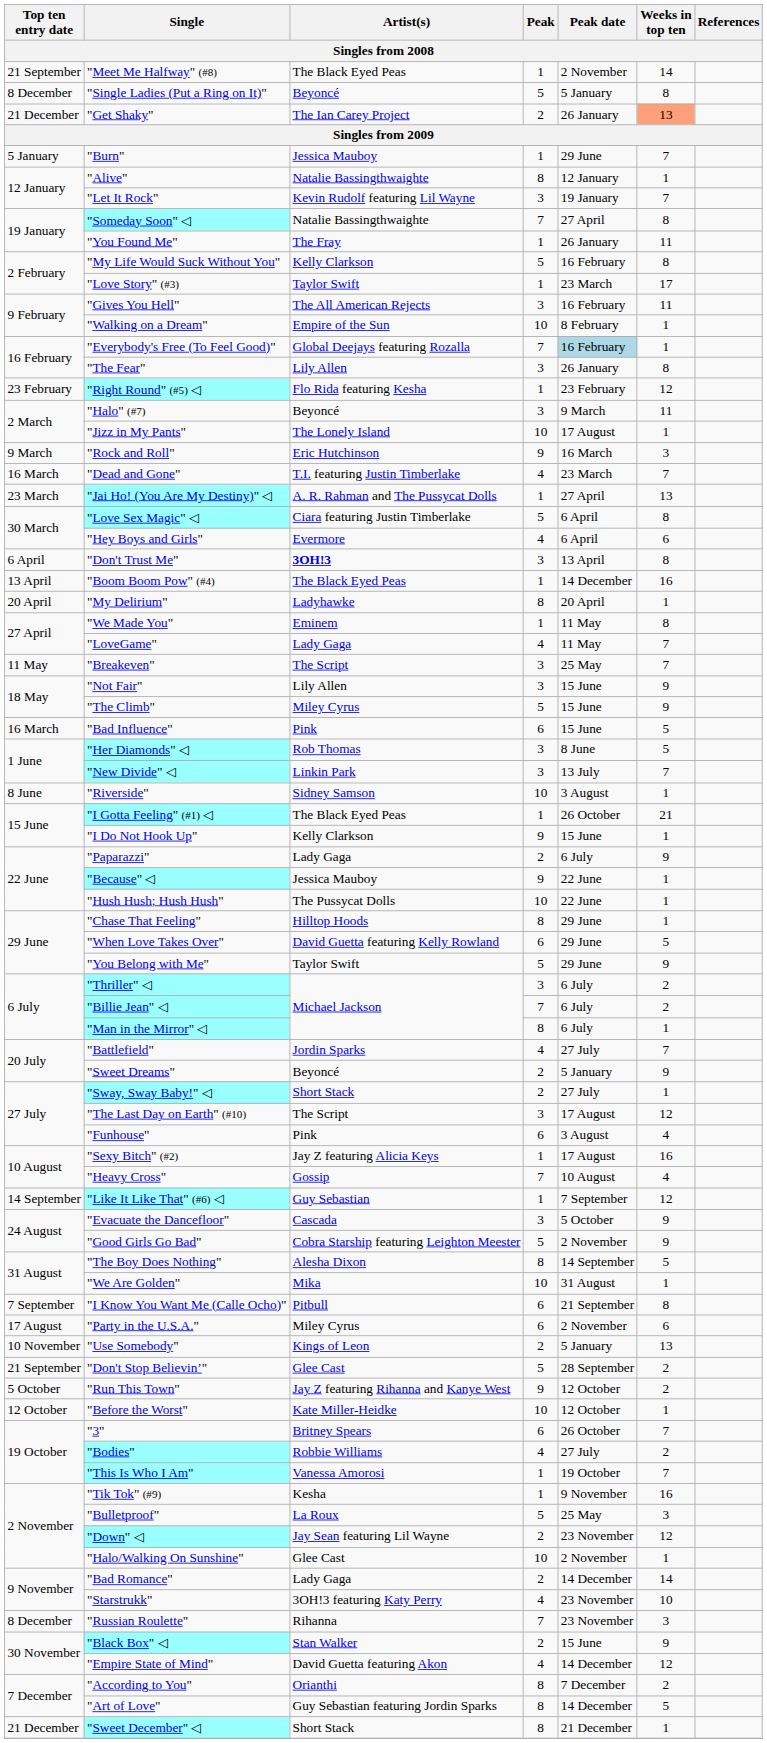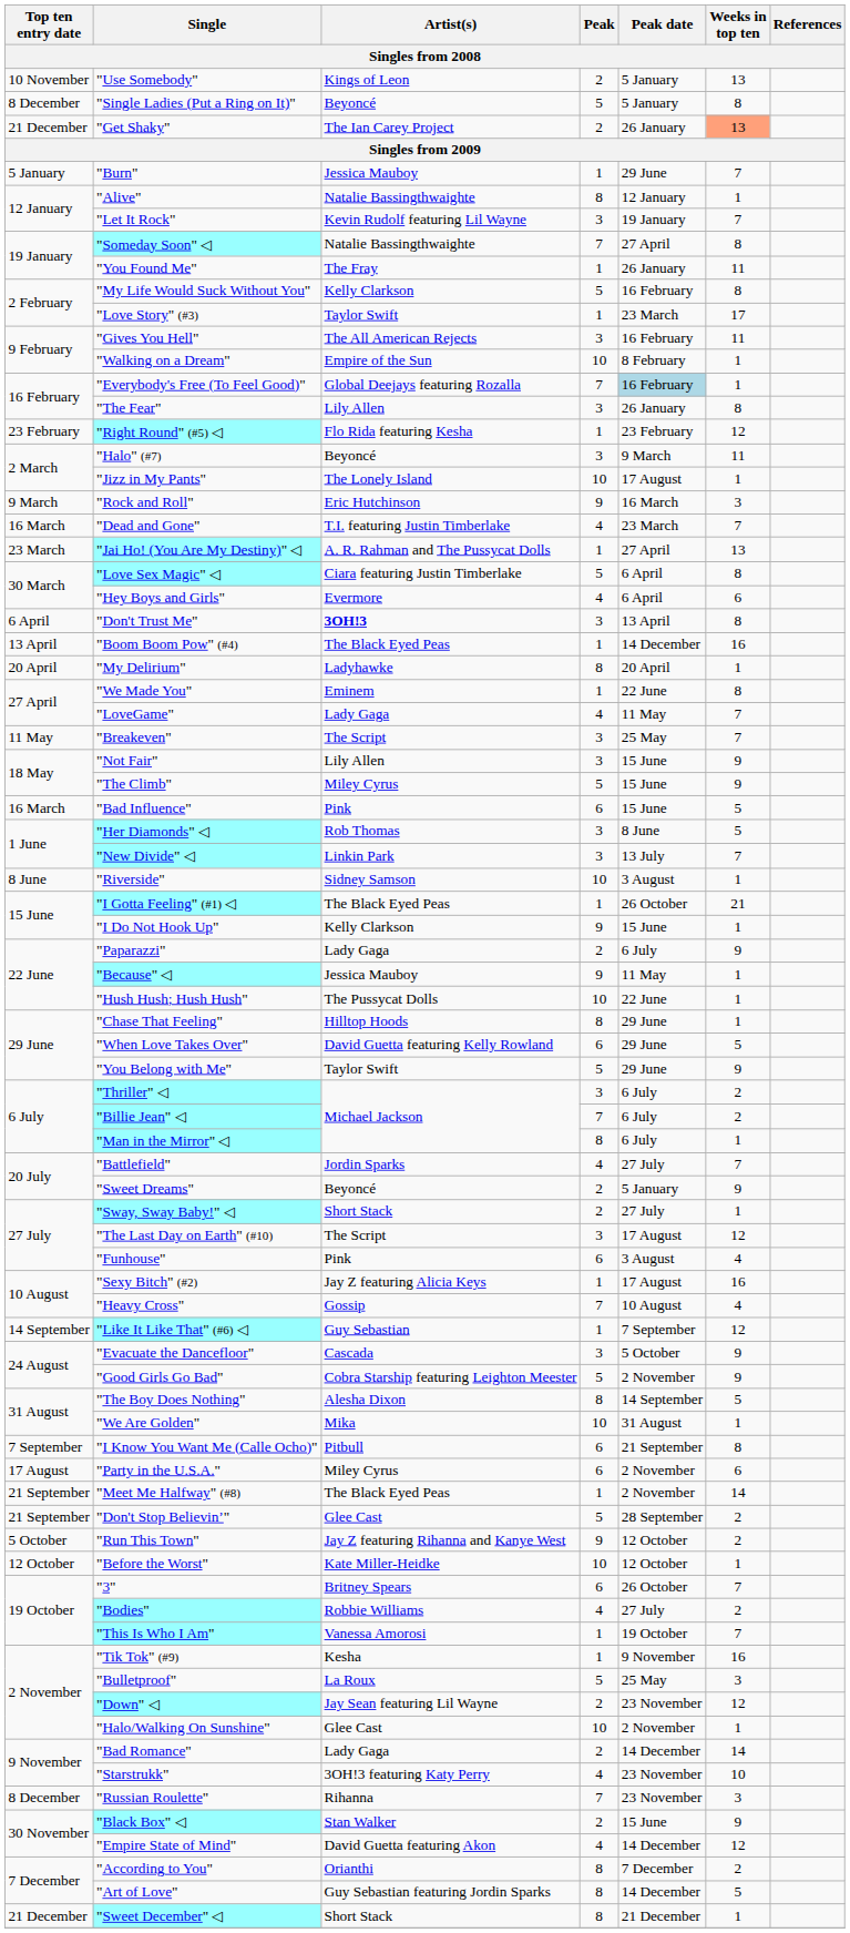 <table class="wikitable sortable">
 <tr>
 <th>Top ten<br>entry date</th>
 <th>Single</th>
 <th>Artist(s)</th>
 <th data-sort-type="number">Peak</th>
 <th>Peak date</th>
 <th data-sort-type="number">Weeks in<br>top ten</th>
 <th>References</th>
 </tr>
 <tr>
 <th colspan=7>Singles from 2008</th>
 </tr>
 <tr>
-<td>21 September</td>
-<td>"<a href='#'>Meet Me Halfway</a>" <small>(#8)</small></td>
-<td>The Black Eyed Peas</td>
-<td style="text-align:center;">1</td>
-<td>2 November</td>
-<td style="text-align:center;">14</td>
+<td>10 November</td>
+<td>"<a href='#'>Use Somebody</a>"</td>
+<td><a href='#'>Kings of Leon</a></td>
+<td style="text-align:center;">2</td>
+<td>5 January</td>
+<td style="text-align:center;">13</td>
 <td style="text-align:center;"></td>
 </tr>
 <tr>
 <td>8 December</td>
 <td>"<a href='#'>Single Ladies (Put a Ring on It)</a>"</td>
 <td><a href='#'>Beyoncé</a></td>
 <td style="text-align:center;">5</td>
 <td>5 January</td>
 <td style="text-align:center;">8</td>
 <td style="text-align:center;"></td>
 </tr>
 <tr>
 <td>21 December</td>
 <td>"<a href='#'>Get Shaky</a>"</td>
 <td><a href='#'>The Ian Carey Project</a></td>
 <td style="text-align:center;">2</td>
 <td>26 January</td>
 <td style="background: lightsalmon; text-align:center;">13</td>
 <td style="text-align:center;"></td>
 </tr>
 <tr>
 <th colspan=7>Singles from 2009</th>
 </tr>
 <tr>
 <td>5 January</td>
 <td>"<a href='#'>Burn</a>"</td>
 <td><a href='#'>Jessica Mauboy</a></td>
 <td style="text-align:center;">1</td>
 <td>29 June</td>
 <td style="text-align:center;">7</td>
 <td style="text-align:center;"></td>
 </tr>
 <tr>
 <td rowspan=2>12 January</td>
 <td>"<a href='#'>Alive</a>"</td>
 <td><a href='#'>Natalie Bassingthwaighte</a></td>
 <td style="text-align:center;">8</td>
 <td>12 January</td>
 <td style="text-align:center;">1</td>
 <td style="text-align:center;"></td>
 </tr>
 <tr>
 <td>"<a href='#'>Let It Rock</a>"</td>
 <td><a href='#'>Kevin Rudolf</a> featuring <a href='#'>Lil Wayne</a></td>
 <td style="text-align:center;">3</td>
 <td>19 January</td>
 <td style="text-align:center;">7</td>
 <td style="text-align:center;"></td>
 </tr>
 <tr>
 <td rowspan=2>19 January</td>
 <td style="background:#9ff;">"<a href='#'>Someday Soon</a>" ◁</td>
 <td>Natalie Bassingthwaighte</td>
 <td style="text-align:center;">7</td>
 <td>27 April</td>
 <td style="text-align:center;">8</td>
 <td style="text-align:center;"></td>
 </tr>
 <tr>
 <td>"<a href='#'>You Found Me</a>"</td>
 <td><a href='#'>The Fray</a></td>
 <td style="text-align:center;">1</td>
 <td>26 January</td>
 <td style="text-align:center;">11</td>
 <td style="text-align:center;"></td>
 </tr>
 <tr>
 <td rowspan=2>2 February</td>
 <td>"<a href='#'>My Life Would Suck Without You</a>"</td>
 <td><a href='#'>Kelly Clarkson</a></td>
 <td style="text-align:center;">5</td>
 <td>16 February</td>
 <td style="text-align:center;">8</td>
 <td style="text-align:center;"></td>
 </tr>
 <tr>
 <td>"<a href='#'>Love Story</a>" <small>(#3)</small></td>
 <td><a href='#'>Taylor Swift</a></td>
 <td style="text-align:center;">1</td>
 <td>23 March</td>
 <td style="text-align:center;">17</td>
 <td style="text-align:center;"></td>
 </tr>
 <tr>
 <td rowspan=2>9 February</td>
 <td>"<a href='#'>Gives You Hell</a>"</td>
 <td><a href='#'>The All American Rejects</a></td>
 <td style="text-align:center;">3</td>
 <td>16 February</td>
 <td style="text-align:center;">11</td>
 <td style="text-align:center;"></td>
 </tr>
 <tr>
 <td>"<a href='#'>Walking on a Dream</a>"</td>
 <td><a href='#'>Empire of the Sun</a></td>
 <td style="text-align:center;">10</td>
 <td>8 February</td>
 <td style="text-align:center;">1</td>
 <td style="text-align:center;"></td>
 </tr>
 <tr>
 <td rowspan=2>16 February</td>
 <td>"<a href='#'>Everybody's Free (To Feel Good)</a>"</td>
 <td><a href='#'>Global Deejays</a> featuring <a href='#'>Rozalla</a></td>
 <td style="text-align:center;">7</td>
 <td style="background: lightblue;">16 February</td>
 <td style="text-align:center;">1</td>
 <td style="text-align:center;"></td>
 </tr>
 <tr>
 <td>"<a href='#'>The Fear</a>"</td>
 <td><a href='#'>Lily Allen</a></td>
 <td style="text-align:center;">3</td>
 <td>26 January</td>
 <td style="text-align:center;">8</td>
 <td style="text-align:center;"></td>
 </tr>
 <tr>
 <td>23 February</td>
 <td style="background:#9ff;">"<a href='#'>Right Round</a>" <small>(#5)</small> ◁</td>
 <td><a href='#'>Flo Rida</a> featuring <a href='#'>Kesha</a></td>
 <td style="text-align:center;">1</td>
 <td>23 February</td>
 <td style="text-align:center;">12</td>
 <td style="text-align:center;"></td>
 </tr>
 <tr>
 <td rowspan=2>2 March</td>
 <td>"<a href='#'>Halo</a>" <small>(#7)</small></td>
 <td>Beyoncé</td>
 <td style="text-align:center;">3</td>
 <td>9 March</td>
 <td style="text-align:center;">11</td>
 <td style="text-align:center;"></td>
 </tr>
 <tr>
 <td>"<a href='#'>Jizz in My Pants</a>"</td>
 <td><a href='#'>The Lonely Island</a></td>
 <td style="text-align:center;">10</td>
 <td>17 August</td>
 <td style="text-align:center;">1</td>
 <td style="text-align:center;"></td>
 </tr>
 <tr>
 <td>9 March</td>
 <td>"<a href='#'>Rock and Roll</a>"</td>
 <td><a href='#'>Eric Hutchinson</a></td>
 <td style="text-align:center;">9</td>
 <td>16 March</td>
 <td style="text-align:center;">3</td>
 <td style="text-align:center;"></td>
 </tr>
 <tr>
 <td>16 March</td>
 <td>"<a href='#'>Dead and Gone</a>"</td>
 <td><a href='#'>T.I.</a> featuring <a href='#'>Justin Timberlake</a></td>
 <td style="text-align:center;">4</td>
 <td>23 March</td>
 <td style="text-align:center;">7</td>
 <td style="text-align:center;"></td>
 </tr>
 <tr>
 <td>23 March</td>
 <td style="background:#9ff;">"<a href='#'>Jai Ho! (You Are My Destiny)</a>" ◁</td>
 <td><a href='#'>A. R. Rahman</a> and <a href='#'>The Pussycat Dolls</a></td>
 <td style="text-align:center;">1</td>
 <td>27 April</td>
 <td style="text-align:center;">13</td>
 <td style="text-align:center;"></td>
 </tr>
 <tr>
 <td rowspan=2>30 March</td>
 <td style="background:#9ff;">"<a href='#'>Love Sex Magic</a>" ◁</td>
 <td><a href='#'>Ciara</a> featuring Justin Timberlake</td>
 <td style="text-align:center;">5</td>
 <td>6 April</td>
 <td style="text-align:center;">8</td>
 <td style="text-align:center;"></td>
 </tr>
 <tr>
 <td>"<a href='#'>Hey Boys and Girls</a>"</td>
 <td><a href='#'>Evermore</a></td>
 <td style="text-align:center;">4</td>
 <td>6 April</td>
 <td style="text-align:center;">6</td>
 <td style="text-align:center;"></td>
 </tr>
 <tr>
 <td>6 April</td>
 <td>"<a href='#'>Don't Trust Me</a>"</td>
 <td><strong><a href='#'>3OH!3</a></strong></td>
 <td style="text-align:center;">3</td>
 <td>13 April</td>
 <td style="text-align:center;">8</td>
 <td style="text-align:center;"></td>
 </tr>
 <tr>
 <td>13 April</td>
 <td>"<a href='#'>Boom Boom Pow</a>" <small>(#4)</small></td>
 <td><a href='#'>The Black Eyed Peas</a></td>
 <td style="text-align:center;">1</td>
 <td>14 December</td>
 <td style="text-align:center;">16</td>
 <td style="text-align:center;"></td>
 </tr>
 <tr>
 <td>20 April</td>
 <td>"<a href='#'>My Delirium</a>"</td>
 <td><a href='#'>Ladyhawke</a></td>
 <td style="text-align:center;">8</td>
 <td>20 April</td>
 <td style="text-align:center;">1</td>
 <td style="text-align:center;"></td>
 </tr>
 <tr>
 <td rowspan=2>27 April</td>
 <td>"<a href='#'>We Made You</a>"</td>
 <td><a href='#'>Eminem</a></td>
 <td style="text-align:center;">1</td>
-<td>11 May</td>
+<td>22 June</td>
 <td style="text-align:center;">8</td>
 <td style="text-align:center;"></td>
 </tr>
 <tr>
 <td>"<a href='#'>LoveGame</a>"</td>
 <td><a href='#'>Lady Gaga</a></td>
 <td style="text-align:center;">4</td>
 <td>11 May</td>
 <td style="text-align:center;">7</td>
 <td style="text-align:center;"></td>
 </tr>
 <tr>
 <td>11 May</td>
 <td>"<a href='#'>Breakeven</a>"</td>
 <td><a href='#'>The Script</a></td>
 <td style="text-align:center;">3</td>
 <td>25 May</td>
 <td style="text-align:center;">7</td>
 <td style="text-align:center;"></td>
 </tr>
 <tr>
 <td rowspan=2>18 May</td>
 <td>"<a href='#'>Not Fair</a>"</td>
 <td>Lily Allen</td>
 <td style="text-align:center;">3</td>
 <td>15 June</td>
 <td style="text-align:center;">9</td>
 <td style="text-align:center;"></td>
 </tr>
 <tr>
 <td>"<a href='#'>The Climb</a>"</td>
 <td><a href='#'>Miley Cyrus</a></td>
 <td style="text-align:center;">5</td>
 <td>15 June</td>
 <td style="text-align:center;">9</td>
 <td style="text-align:center;"></td>
 </tr>
 <tr>
 <td>16 March</td>
 <td>"<a href='#'>Bad Influence</a>"</td>
 <td><a href='#'>Pink</a></td>
 <td style="text-align:center;">6</td>
 <td>15 June</td>
 <td style="text-align:center;">5</td>
 <td style="text-align:center;"></td>
 </tr>
 <tr>
 <td rowspan=2>1 June</td>
 <td style="background:#9ff;">"<a href='#'>Her Diamonds</a>" ◁</td>
 <td><a href='#'>Rob Thomas</a></td>
 <td style="text-align:center;">3</td>
 <td>8 June</td>
 <td style="text-align:center;">5</td>
 <td style="text-align:center;"></td>
 </tr>
 <tr>
 <td style="background:#9ff;">"<a href='#'>New Divide</a>" ◁</td>
 <td><a href='#'>Linkin Park</a></td>
 <td style="text-align:center;">3</td>
 <td>13 July</td>
 <td style="text-align:center;">7</td>
 <td style="text-align:center;"></td>
 </tr>
 <tr>
 <td>8 June</td>
 <td>"<a href='#'>Riverside</a>"</td>
 <td><a href='#'>Sidney Samson</a></td>
 <td style="text-align:center;">10</td>
 <td>3 August</td>
 <td style="text-align:center;">1</td>
 <td style="text-align:center;"></td>
 </tr>
 <tr>
 <td rowspan=2>15 June</td>
 <td style="background:#9ff;">"<a href='#'>I Gotta Feeling</a>" <small>(#1)</small> ◁</td>
 <td>The Black Eyed Peas</td>
 <td style="text-align:center;">1</td>
 <td>26 October</td>
 <td style="text-align:center;">21</td>
 <td style="text-align:center;"></td>
 </tr>
 <tr>
 <td>"<a href='#'>I Do Not Hook Up</a>"</td>
 <td>Kelly Clarkson</td>
 <td style="text-align:center;">9</td>
 <td>15 June</td>
 <td style="text-align:center;">1</td>
 <td style="text-align:center;"></td>
 </tr>
 <tr>
 <td rowspan=3>22 June</td>
 <td>"<a href='#'>Paparazzi</a>"</td>
 <td>Lady Gaga</td>
 <td style="text-align:center;">2</td>
 <td>6 July</td>
 <td style="text-align:center;">9</td>
 <td style="text-align:center;"></td>
 </tr>
 <tr>
 <td style="background:#9ff;">"<a href='#'>Because</a>" ◁</td>
 <td>Jessica Mauboy</td>
 <td style="text-align:center;">9</td>
-<td>22 June</td>
+<td>11 May</td>
 <td style="text-align:center;">1</td>
 <td style="text-align:center;"></td>
 </tr>
 <tr>
 <td>"<a href='#'>Hush Hush; Hush Hush</a>"</td>
 <td>The Pussycat Dolls</td>
 <td style="text-align:center;">10</td>
 <td>22 June</td>
 <td style="text-align:center;">1</td>
 <td style="text-align:center;"></td>
 </tr>
 <tr>
 <td rowspan=3>29 June</td>
 <td>"<a href='#'>Chase That Feeling</a>"</td>
 <td><a href='#'>Hilltop Hoods</a></td>
 <td style="text-align:center;">8</td>
 <td>29 June</td>
 <td style="text-align:center;">1</td>
 <td style="text-align:center;"></td>
 </tr>
 <tr>
 <td>"<a href='#'>When Love Takes Over</a>"</td>
 <td><a href='#'>David Guetta</a> featuring <a href='#'>Kelly Rowland</a></td>
 <td style="text-align:center;">6</td>
 <td>29 June</td>
 <td style="text-align:center;">5</td>
 <td style="text-align:center;"></td>
 </tr>
 <tr>
 <td>"<a href='#'>You Belong with Me</a>"</td>
 <td>Taylor Swift</td>
 <td style="text-align:center;">5</td>
 <td>29 June</td>
 <td style="text-align:center;">9</td>
 <td style="text-align:center;"></td>
 </tr>
 <tr>
 <td rowspan=3>6 July</td>
 <td style="background:#9ff;">"<a href='#'>Thriller</a>" ◁</td>
 <td rowspan=3><a href='#'>Michael Jackson</a></td>
 <td style="text-align:center;">3</td>
 <td>6 July</td>
 <td style="text-align:center;">2</td>
 <td style="text-align:center;"></td>
 </tr>
 <tr>
 <td style="background:#9ff;">"<a href='#'>Billie Jean</a>" ◁</td>
 <td style="text-align:center;">7</td>
 <td>6 July</td>
 <td style="text-align:center;">2</td>
 <td style="text-align:center;"></td>
 </tr>
 <tr>
 <td style="background:#9ff;">"<a href='#'>Man in the Mirror</a>" ◁</td>
 <td style="text-align:center;">8</td>
 <td>6 July</td>
 <td style="text-align:center;">1</td>
 <td style="text-align:center;"></td>
 </tr>
 <tr>
 <td rowspan=2>20 July</td>
 <td>"<a href='#'>Battlefield</a>"</td>
 <td><a href='#'>Jordin Sparks</a></td>
 <td style="text-align:center;">4</td>
 <td>27 July</td>
 <td style="text-align:center;">7</td>
 <td style="text-align:center;"></td>
 </tr>
 <tr>
 <td>"<a href='#'>Sweet Dreams</a>"</td>
 <td>Beyoncé</td>
 <td style="text-align:center;">2</td>
 <td>5 January</td>
 <td style="text-align:center;">9</td>
 <td style="text-align:center;"></td>
 </tr>
 <tr>
 <td rowspan=3>27 July</td>
 <td style="background:#9ff;">"<a href='#'>Sway, Sway Baby!</a>" ◁</td>
 <td><a href='#'>Short Stack</a></td>
 <td style="text-align:center;">2</td>
 <td>27 July</td>
 <td style="text-align:center;">1</td>
 <td style="text-align:center;"></td>
 </tr>
 <tr>
 <td>"<a href='#'>The Last Day on Earth</a>" <small>(#10)</small></td>
 <td>The Script</td>
 <td style="text-align:center;">3</td>
 <td>17 August</td>
 <td style="text-align:center;">12</td>
 <td style="text-align:center;"></td>
 </tr>
 <tr>
 <td>"<a href='#'>Funhouse</a>"</td>
 <td>Pink</td>
 <td style="text-align:center;">6</td>
 <td>3 August</td>
 <td style="text-align:center;">4</td>
 <td style="text-align:center;"></td>
 </tr>
 <tr>
 <td rowspan=2>10 August</td>
 <td>"<a href='#'>Sexy Bitch</a>" <small>(#2)</small></td>
 <td>Jay Z featuring <a href='#'>Alicia Keys</a></td>
 <td style="text-align:center;">1</td>
 <td>17 August</td>
 <td style="text-align:center;">16</td>
 <td style="text-align:center;"></td>
 </tr>
 <tr>
 <td>"<a href='#'>Heavy Cross</a>"</td>
 <td><a href='#'>Gossip</a></td>
 <td style="text-align:center;">7</td>
 <td>10 August</td>
 <td style="text-align:center;">4</td>
 <td style="text-align:center;"></td>
 </tr>
 <tr>
 <td>14 September</td>
 <td style="background:#9ff;">"<a href='#'>Like It Like That</a>" <small>(#6)</small> ◁</td>
 <td><a href='#'>Guy Sebastian</a></td>
 <td style="text-align:center;">1</td>
 <td>7 September</td>
 <td style="text-align:center;">12</td>
 <td style="text-align:center;"></td>
 </tr>
 <tr>
 <td rowspan=2>24 August</td>
 <td>"<a href='#'>Evacuate the Dancefloor</a>"</td>
 <td><a href='#'>Cascada</a></td>
 <td style="text-align:center;">3</td>
 <td>5 October</td>
 <td style="text-align:center;">9</td>
 <td style="text-align:center;"></td>
 </tr>
 <tr>
 <td>"<a href='#'>Good Girls Go Bad</a>"</td>
 <td><a href='#'>Cobra Starship</a> featuring <a href='#'>Leighton Meester</a></td>
 <td style="text-align:center;">5</td>
 <td>2 November</td>
 <td style="text-align:center;">9</td>
 <td style="text-align:center;"></td>
 </tr>
 <tr>
 <td rowspan=2>31 August</td>
 <td>"<a href='#'>The Boy Does Nothing</a>"</td>
 <td><a href='#'>Alesha Dixon</a></td>
 <td style="text-align:center;">8</td>
 <td>14 September</td>
 <td style="text-align:center;">5</td>
 <td style="text-align:center;"></td>
 </tr>
 <tr>
 <td>"<a href='#'>We Are Golden</a>"</td>
 <td><a href='#'>Mika</a></td>
 <td style="text-align:center;">10</td>
 <td>31 August</td>
 <td style="text-align:center;">1</td>
 <td style="text-align:center;"></td>
 </tr>
 <tr>
 <td>7 September</td>
 <td>"<a href='#'>I Know You Want Me (Calle Ocho)</a>"</td>
 <td><a href='#'>Pitbull</a></td>
 <td style="text-align:center;">6</td>
 <td>21 September</td>
 <td style="text-align:center;">8</td>
 <td style="text-align:center;"></td>
 </tr>
 <tr>
 <td>17 August</td>
 <td>"<a href='#'>Party in the U.S.A.</a>"</td>
 <td>Miley Cyrus</td>
 <td style="text-align:center;">6</td>
 <td>2 November</td>
 <td style="text-align:center;">6</td>
 <td style="text-align:center;"></td>
 </tr>
 <tr>
-<td>10 November</td>
-<td>"<a href='#'>Use Somebody</a>"</td>
-<td><a href='#'>Kings of Leon</a></td>
-<td style="text-align:center;">2</td>
-<td>5 January</td>
-<td style="text-align:center;">13</td>
+<td>21 September</td>
+<td>"<a href='#'>Meet Me Halfway</a>" <small>(#8)</small></td>
+<td>The Black Eyed Peas</td>
+<td style="text-align:center;">1</td>
+<td>2 November</td>
+<td style="text-align:center;">14</td>
 <td style="text-align:center;"></td>
 </tr>
 <tr>
 <td>21 September</td>
 <td>"<a href='#'>Don't Stop Believin’</a>"</td>
 <td><a href='#'>Glee Cast</a></td>
 <td style="text-align:center;">5</td>
 <td>28 September</td>
 <td style="text-align:center;">2</td>
 <td style="text-align:center;"></td>
 </tr>
 <tr>
 <td>5 October</td>
 <td>"<a href='#'>Run This Town</a>"</td>
 <td><a href='#'>Jay Z</a> featuring <a href='#'>Rihanna</a> and <a href='#'>Kanye West</a></td>
 <td style="text-align:center;">9</td>
 <td>12 October</td>
 <td style="text-align:center;">2</td>
 <td style="text-align:center;"></td>
 </tr>
 <tr>
 <td>12 October</td>
 <td>"<a href='#'>Before the Worst</a>"</td>
 <td><a href='#'>Kate Miller-Heidke</a></td>
 <td style="text-align:center;">10</td>
 <td>12 October</td>
 <td style="text-align:center;">1</td>
 <td style="text-align:center;"></td>
 </tr>
 <tr>
 <td rowspan=3>19 October</td>
 <td>"<a href='#'>3</a>"</td>
 <td><a href='#'>Britney Spears</a></td>
 <td style="text-align:center;">6</td>
 <td>26 October</td>
 <td style="text-align:center;">7</td>
 <td style="text-align:center;"></td>
 </tr>
 <tr>
 <td style="background:#9ff;">"<a href='#'>Bodies</a>"</td>
 <td><a href='#'>Robbie Williams</a></td>
 <td style="text-align:center;">4</td>
 <td>27 July</td>
 <td style="text-align:center;">2</td>
 <td style="text-align:center;"></td>
 </tr>
 <tr>
 <td style="background:#9ff;">"<a href='#'>This Is Who I Am</a>"</td>
 <td><a href='#'>Vanessa Amorosi</a></td>
 <td style="text-align:center;">1</td>
 <td>19 October</td>
 <td style="text-align:center;">7</td>
 <td style="text-align:center;"></td>
 </tr>
 <tr>
 <td rowspan=4>2 November</td>
 <td>"<a href='#'>Tik Tok</a>" <small>(#9)</small></td>
 <td>Kesha</td>
 <td style="text-align:center;">1</td>
 <td>9 November</td>
 <td style="text-align:center;">16</td>
 <td style="text-align:center;"></td>
 </tr>
 <tr>
 <td>"<a href='#'>Bulletproof</a>"</td>
 <td><a href='#'>La Roux</a></td>
 <td style="text-align:center;">5</td>
 <td>25 May</td>
 <td style="text-align:center;">3</td>
 <td style="text-align:center;"></td>
 </tr>
 <tr>
 <td style="background:#9ff;">"<a href='#'>Down</a>" ◁</td>
 <td><a href='#'>Jay Sean</a> featuring Lil Wayne</td>
 <td style="text-align:center;">2</td>
 <td>23 November</td>
 <td style="text-align:center;">12</td>
 <td style="text-align:center;"></td>
 </tr>
 <tr>
 <td>"<a href='#'>Halo/Walking On Sunshine</a>"</td>
 <td>Glee Cast</td>
 <td style="text-align:center;">10</td>
 <td>2 November</td>
 <td style="text-align:center;">1</td>
 <td style="text-align:center;"></td>
 </tr>
 <tr>
 <td rowspan=2>9 November</td>
 <td>"<a href='#'>Bad Romance</a>"</td>
 <td>Lady Gaga</td>
 <td style="text-align:center;">2</td>
 <td>14 December</td>
 <td style="text-align:center;">14</td>
 <td style="text-align:center;"></td>
 </tr>
 <tr>
 <td>"<a href='#'>Starstrukk</a>"</td>
 <td>3OH!3 featuring <a href='#'>Katy Perry</a></td>
 <td style="text-align:center;">4</td>
 <td>23 November</td>
 <td style="text-align:center;">10</td>
 <td style="text-align:center;"></td>
 </tr>
 <tr>
 <td>8 December</td>
 <td>"<a href='#'>Russian Roulette</a>"</td>
 <td>Rihanna</td>
 <td style="text-align:center;">7</td>
 <td>23 November</td>
 <td style="text-align:center;">3</td>
 <td style="text-align:center;"></td>
 </tr>
 <tr>
 <td rowspan=2>30 November</td>
 <td style="background:#9ff;">"<a href='#'>Black Box</a>" ◁</td>
 <td><a href='#'>Stan Walker</a></td>
 <td style="text-align:center;">2</td>
 <td>15 June</td>
 <td style="text-align:center;">9</td>
 <td style="text-align:center;"></td>
 </tr>
 <tr>
 <td>"<a href='#'>Empire State of Mind</a>"</td>
 <td>David Guetta featuring <a href='#'>Akon</a></td>
 <td style="text-align:center;">4</td>
 <td>14 December</td>
 <td style="text-align:center;">12</td>
 <td style="text-align:center;"></td>
 </tr>
 <tr>
 <td rowspan=2>7 December</td>
 <td>"<a href='#'>According to You</a>"</td>
 <td><a href='#'>Orianthi</a></td>
 <td style="text-align:center;">8</td>
 <td>7 December</td>
 <td style="text-align:center;">2</td>
 <td style="text-align:center;"></td>
 </tr>
 <tr>
 <td>"<a href='#'>Art of Love</a>"</td>
 <td>Guy Sebastian featuring Jordin Sparks</td>
 <td style="text-align:center;">8</td>
 <td>14 December</td>
 <td style="text-align:center;">5</td>
 <td style="text-align:center;"></td>
 </tr>
 <tr>
 <td>21 December</td>
 <td style="background:#9ff;">"<a href='#'>Sweet December</a>" ◁</td>
 <td>Short Stack</td>
 <td style="text-align:center;">8</td>
 <td>21 December</td>
 <td style="text-align:center;">1</td>
 <td style="text-align:center;"></td>
 </tr>
 <tr>
 </tr>
 </table>
